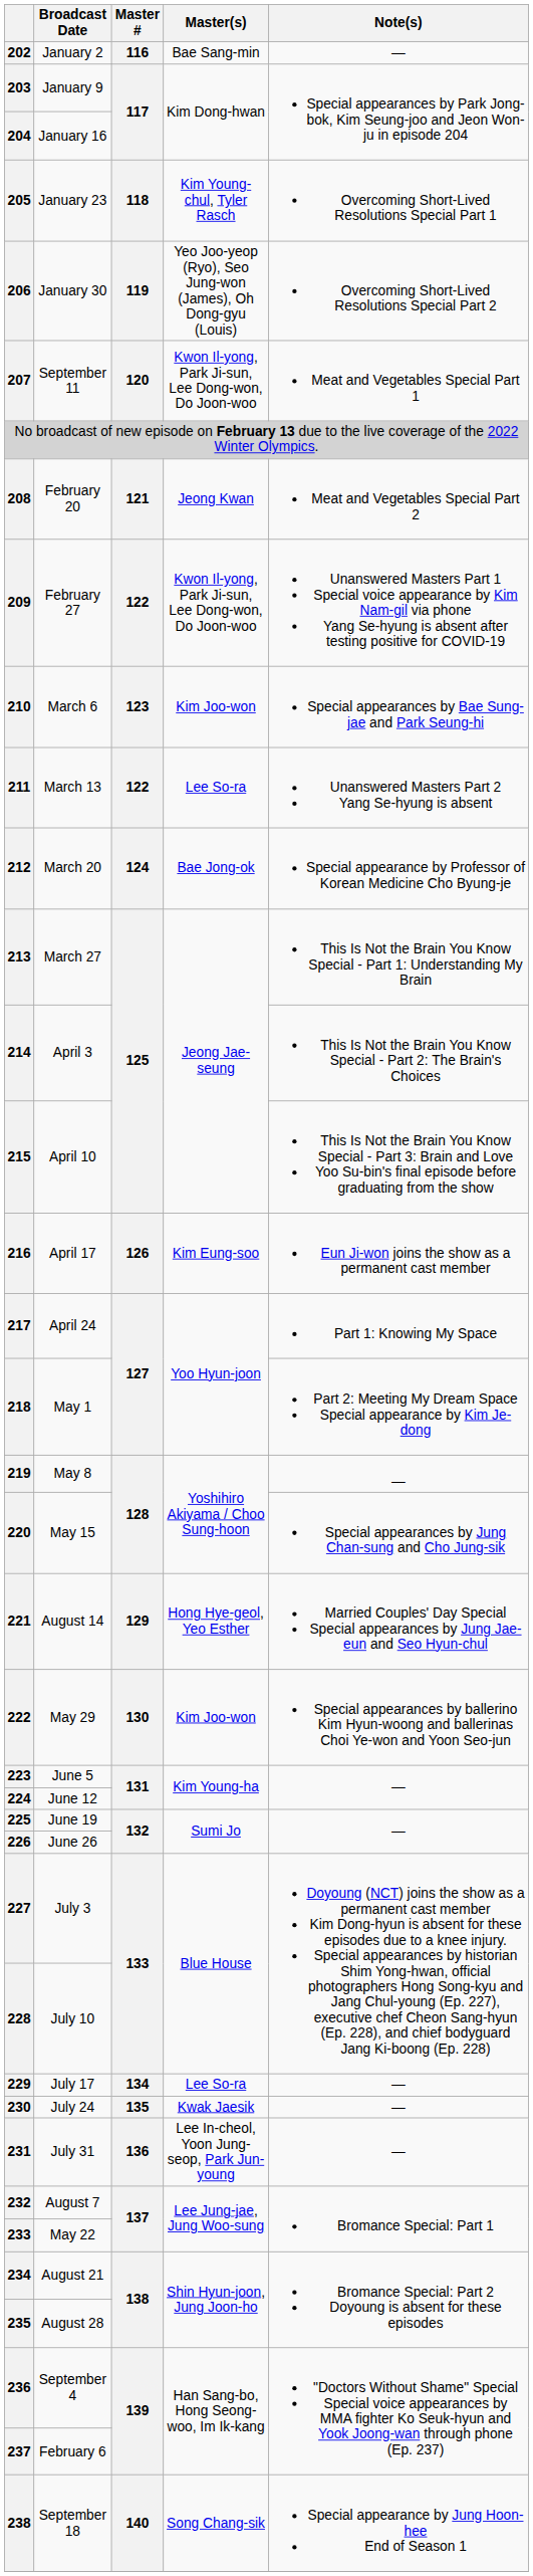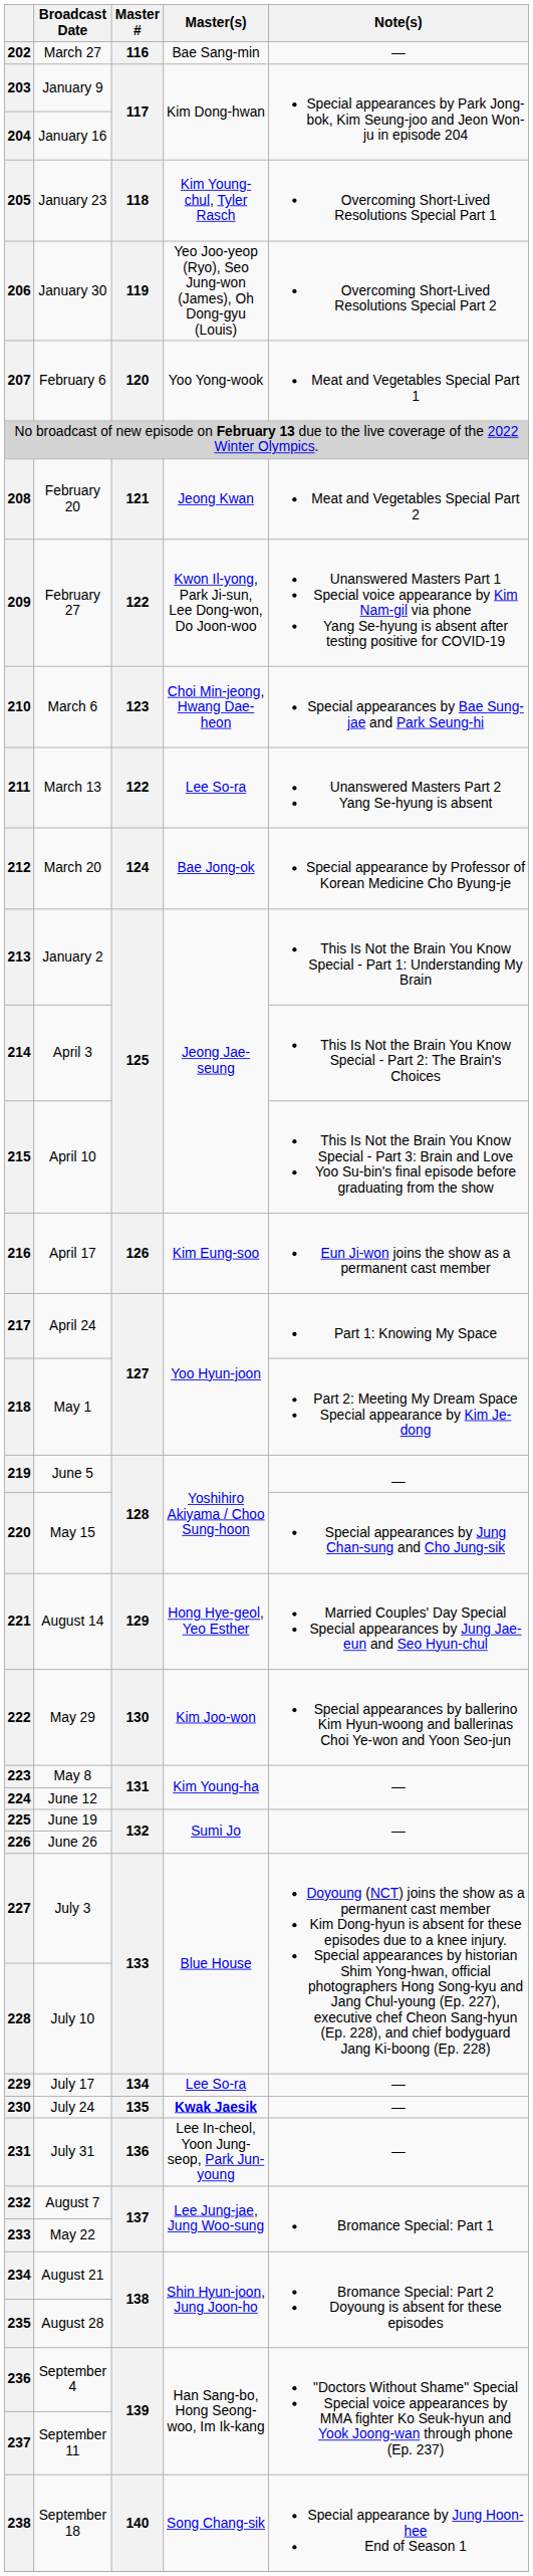 <table Class ="wikitable" style="text-align:center;">
 <tr>
 <th></th>
 <th>Broadcast Date</th>
 <th>Master #</th>
 <th>Master(s)<br></th>
 <th>Note(s)</th>
 </tr>
 <tr>
 <th>202</th>
-<td>January 2</td>
+<td>March 27</td>
 <th rowspan="2">116</th>
 <td rowspan="2">Bae Sang-min<br></td>
 <td rowspan="2">—</td>
 </tr>
 <tr>
 <th rowspan="2">203</th>
 <td rowspan="2">January 9</td>
 </tr>
 <tr>
 <th rowspan="2">117</th>
 <td rowspan="2">Kim Dong-hwan<br></td>
 <td rowspan="2"><br><ul><li>Special appearances by Park Jong-bok, Kim Seung-joo and Jeon Won-ju in episode 204</li></ul></td>
 </tr>
 <tr>
 <th>204</th>
 <td>January 16</td>
 </tr>
 <tr>
 <th>205</th>
 <td>January 23</td>
 <th>118</th>
 <td><a href='#'>Kim Young-chul</a>, <a href='#'>Tyler Rasch</a><br></td>
 <td><br><ul><li>Overcoming Short-Lived Resolutions Special Part 1</li></ul></td>
 </tr>
 <tr>
 <th>206</th>
 <td>January 30</td>
 <th>119</th>
 <td>Yeo Joo-yeop (Ryo), Seo Jung-won (James), Oh Dong-gyu (Louis)<br></td>
 <td><br><ul><li>Overcoming Short-Lived Resolutions Special Part 2</li></ul></td>
 </tr>
 <tr>
 <th>207</th>
-<td>September 11</td>
+<td>February 6</td>
 <th>120</th>
-<td><a href='#'>Kwon Il-yong</a>, Park Ji-sun, Lee Dong-won, Do Joon-woo<br></td>
+<td>Yoo Yong-wook<br></td>
 <td><br><ul><li>Meat and Vegetables Special Part 1</li></ul></td>
 </tr>
 <tr>
 <td colspan="5" style="text-align:center;background:Lightgray">No broadcast of new episode on <strong>February 13</strong> due to the live coverage of the <a href='#'>2022 Winter Olympics</a>.</td>
 </tr>
 <tr>
 <th>208</th>
 <td>February 20</td>
 <th>121</th>
 <td><a href='#'>Jeong Kwan</a><br></td>
 <td><br><ul><li>Meat and Vegetables Special Part 2</li></ul></td>
 </tr>
 <tr>
 <th>209</th>
 <td>February 27</td>
 <th>122</th>
 <td><a href='#'>Kwon Il-yong</a>, Park Ji-sun, Lee Dong-won, Do Joon-woo<br></td>
 <td><br><ul><li>Unanswered Masters Part 1</li><li>Special voice appearance by <a href='#'>Kim Nam-gil</a> via phone</li><li>Yang Se-hyung is absent after testing positive for COVID-19</li></ul></td>
 </tr>
 <tr>
 <th>210</th>
 <td>March 6</td>
 <th>123</th>
-<td><a href='#'>Kim Joo-won</a><br></td>
+<td><a href='#'>Choi Min-jeong</a>, <a href='#'>Hwang Dae-heon</a><br></td>
 <td><br><ul><li>Special appearances by <a href='#'>Bae Sung-jae</a> and <a href='#'>Park Seung-hi</a></li></ul></td>
 </tr>
 <tr>
 <th>211</th>
 <td>March 13</td>
 <th>122</th>
 <td><a href='#'>Lee So-ra</a><br></td>
 <td><br><ul><li>Unanswered Masters Part 2</li><li>Yang Se-hyung is absent</li></ul></td>
 </tr>
 <tr>
 <th>212</th>
 <td>March 20</td>
 <th>124</th>
 <td><a href='#'>Bae Jong-ok</a><br></td>
 <td><br><ul><li>Special appearance by Professor of Korean Medicine Cho Byung-je</li></ul></td>
 </tr>
 <tr>
 <th>213</th>
-<td>March 27</td>
+<td>January 2</td>
 <th rowspan="3">125</th>
 <td rowspan="3"><a href='#'>Jeong Jae-seung</a><br></td>
 <td><br><ul><li>This Is Not the Brain You Know Special - Part 1: Understanding My Brain</li></ul></td>
 </tr>
 <tr>
 <th>214</th>
 <td>April 3</td>
 <td><br><ul><li>This Is Not the Brain You Know Special - Part 2: The Brain's Choices</li></ul></td>
 </tr>
 <tr>
 <th>215</th>
 <td>April 10</td>
 <td><br><ul><li>This Is Not the Brain You Know Special - Part 3: Brain and Love</li><li>Yoo Su-bin's final episode before graduating from the show</li></ul></td>
 </tr>
 <tr>
 <th>216</th>
 <td>April 17</td>
 <th>126</th>
 <td><a href='#'>Kim Eung-soo</a><br></td>
 <td><br><ul><li><a href='#'>Eun Ji-won</a> joins the show as a permanent cast member</li></ul></td>
 </tr>
 <tr>
 <th>217</th>
 <td>April 24</td>
 <th rowspan="2">127</th>
 <td rowspan="2"><a href='#'>Yoo Hyun-joon</a><br></td>
 <td><br><ul><li>Part 1: Knowing My Space</li></ul></td>
 </tr>
 <tr>
 <th>218</th>
 <td>May 1</td>
 <td><br><ul><li>Part 2: Meeting My Dream Space</li><li>Special appearance by <a href='#'>Kim Je-dong</a></li></ul></td>
 </tr>
 <tr>
 <th>219</th>
-<td>May 8</td>
+<td>June 5</td>
 <th rowspan="2">128</th>
 <td rowspan="2"><a href='#'>Yoshihiro Akiyama / Choo Sung-hoon</a><br></td>
 <td><br>—</td>
 </tr>
 <tr>
 <th>220</th>
 <td>May 15</td>
 <td><br><ul><li>Special appearances by <a href='#'>Jung Chan-sung</a> and <a href='#'>Cho Jung-sik</a></li></ul></td>
 </tr>
 <tr>
 <th>221</th>
 <td>August 14</td>
 <th>129</th>
 <td><a href='#'>Hong Hye-geol</a>, <a href='#'>Yeo Esther</a><br></td>
 <td><br><ul><li>Married Couples' Day Special</li><li>Special appearances by <a href='#'>Jung Jae-eun</a> and <a href='#'>Seo Hyun-chul</a></li></ul></td>
 </tr>
 <tr>
 <th>222</th>
 <td>May 29</td>
 <th>130</th>
 <td><a href='#'>Kim Joo-won</a><br></td>
 <td><br><ul><li>Special appearances by ballerino Kim Hyun-woong and ballerinas Choi Ye-won and Yoon Seo-jun</li></ul></td>
 </tr>
 <tr>
 <th>223</th>
-<td>June 5</td>
+<td>May 8</td>
 <th rowspan="2">131</th>
 <td rowspan="2"><a href='#'>Kim Young-ha</a><br></td>
 <td rowspan="2">—</td>
 </tr>
 <tr>
 <th>224</th>
 <td>June 12</td>
 </tr>
 <tr>
 <th>225</th>
 <td>June 19</td>
 <th rowspan="2">132</th>
 <td rowspan="2"><a href='#'>Sumi Jo</a><br></td>
 <td rowspan="2">—</td>
 </tr>
 <tr>
 <th>226</th>
 <td>June 26</td>
 </tr>
 <tr>
 <th>227</th>
 <td>July 3</td>
 <th rowspan="2">133</th>
 <td rowspan="2"><a href='#'>Blue House</a></td>
 <td rowspan="2"><br><ul><li><a href='#'>Doyoung</a> (<a href='#'>NCT</a>) joins the show as a permanent cast member</li><li>Kim Dong-hyun is absent for these episodes due to a knee injury.</li><li>Special appearances by historian Shim Yong-hwan, official photographers Hong Song-kyu and Jang Chul-young (Ep. 227), executive chef Cheon Sang-hyun (Ep. 228), and chief bodyguard Jang Ki-boong (Ep. 228)</li></ul></td>
 </tr>
 <tr>
 <th>228</th>
 <td>July 10</td>
 </tr>
 <tr>
 <th>229</th>
 <td>July 17</td>
 <th>134</th>
 <td><a href='#'>Lee So-ra</a><br></td>
 <td>—</td>
 </tr>
 <tr>
 <th>230</th>
 <td>July 24</td>
 <th>135</th>
-<td><a href='#'>Kwak Jaesik</a><br></td>
+<td><strong><a href='#'>Kwak Jaesik</a><br></strong></td>
 <td>—</td>
 </tr>
 <tr>
 <th>231</th>
 <td>July 31</td>
 <th>136</th>
 <td>Lee In-cheol, Yoon Jung-seop, <a href='#'>Park Jun-young</a><br></td>
 <td>—</td>
 </tr>
 <tr>
 <th>232</th>
 <td>August 7</td>
 <th rowspan="2">137</th>
 <td rowspan="2"><a href='#'>Lee Jung-jae</a>, <a href='#'>Jung Woo-sung</a><br></td>
 <td rowspan="2"><br><ul><li>Bromance Special: Part 1</li></ul></td>
 </tr>
 <tr>
 <th>233</th>
 <td>May 22</td>
 </tr>
 <tr>
 <th>234</th>
 <td>August 21</td>
 <th rowspan="2">138</th>
 <td rowspan="2"><a href='#'>Shin Hyun-joon</a>, <a href='#'>Jung Joon-ho</a><br></td>
 <td rowspan="2"><br><ul><li>Bromance Special: Part 2</li><li>Doyoung is absent for these episodes</li></ul></td>
 </tr>
 <tr>
 <th>235</th>
 <td>August 28</td>
 </tr>
 <tr>
 <th>236</th>
 <td>September 4</td>
 <th rowspan="2">139</th>
 <td rowspan="2">Han Sang-bo, Hong Seong-woo, Im Ik-kang <br></td>
 <td rowspan="2"><br><ul><li>"Doctors Without Shame" Special</li><li>Special voice appearances by MMA fighter Ko Seuk-hyun and <a href='#'>Yook Joong-wan</a> through phone (Ep. 237)</li></ul></td>
 </tr>
 <tr>
 <th>237</th>
-<td>February 6</td>
+<td>September 11</td>
 </tr>
 <tr>
 <th>238</th>
 <td>September 18</td>
 <th>140</th>
 <td><a href='#'>Song Chang-sik</a><br></td>
 <td><br><ul><li>Special appearance by <a href='#'>Jung Hoon-hee</a></li><li>End of Season 1</li></ul></td>
 </tr>
 <tr>
 </tr>
 </table>
